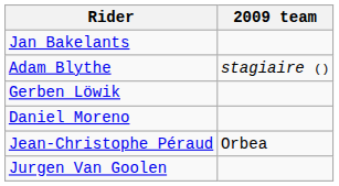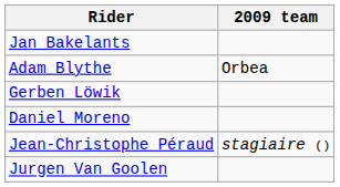 <table class="wikitable">
 <tr>
 <th>Rider</th>
 <th>2009 team</th>
 </tr>
 <tr>
 <td><a href='#'>Jan Bakelants</a></td>
 <td></td>
 </tr>
 <tr>
 <td><a href='#'>Adam Blythe</a></td>
-<td><em>stagiaire</em> <small>()</small></td>
+<td>Orbea</td>
 </tr>
 <tr>
 <td><a href='#'>Gerben Löwik</a></td>
 <td></td>
 </tr>
 <tr>
 <td><a href='#'>Daniel Moreno</a></td>
 <td></td>
 </tr>
 <tr>
 <td><a href='#'>Jean-Christophe Péraud</a></td>
-<td>Orbea</td>
+<td><em>stagiaire</em> <small>()</small></td>
 </tr>
 <tr>
 <td><a href='#'>Jurgen Van Goolen</a></td>
 <td></td>
 </tr>
 </table>
